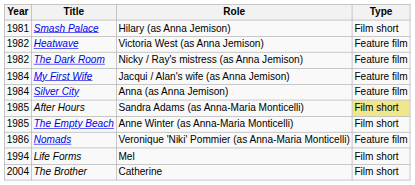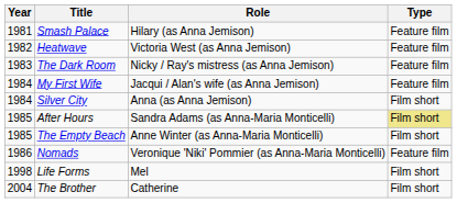 <table class="wikitable">
 <tr>
 <th>Year</th>
 <th>Title</th>
 <th>Role</th>
 <th>Type</th>
 </tr>
 <tr>
 <td>1981</td>
 <td><em><a href='#'>Smash Palace</a></em></td>
 <td>Hilary (as Anna Jemison)</td>
-<td>Film short</td>
+<td>Feature film</td>
 </tr>
 <tr>
 <td>1982</td>
 <td><em><a href='#'>Heatwave</a></em></td>
 <td>Victoria West (as Anna Jemison)</td>
 <td>Feature film</td>
 </tr>
 <tr>
-<td>1982</td>
+<td>1983</td>
 <td><em><a href='#'>The Dark Room</a></em></td>
 <td>Nicky / Ray's mistress (as Anna Jemison)</td>
 <td>Feature film</td>
 </tr>
 <tr>
 <td>1984</td>
 <td><em><a href='#'>My First Wife</a></em></td>
 <td>Jacqui / Alan's wife (as Anna Jemison)</td>
 <td>Feature film</td>
 </tr>
 <tr>
 <td>1984</td>
 <td><em><a href='#'>Silver City</a></em></td>
 <td>Anna (as Anna Jemison)</td>
-<td>Feature film</td>
+<td>Film short</td>
 </tr>
 <tr>
 <td>1985</td>
 <td><em>After Hours</em></td>
 <td>Sandra Adams (as Anna-Maria Monticelli)</td>
 <td style="background: khaki;">Film short</td>
 </tr>
 <tr>
 <td>1985</td>
 <td><em><a href='#'>The Empty Beach</a></em></td>
 <td>Anne Winter (as Anna-Maria Monticelli)</td>
 <td>Film short</td>
 </tr>
 <tr>
 <td>1986</td>
 <td><em><a href='#'>Nomads</a></em></td>
 <td>Veronique 'Niki' Pommier (as Anna-Maria Monticelli)</td>
 <td>Feature film</td>
 </tr>
 <tr>
-<td>1994</td>
+<td>1998</td>
 <td><em>Life Forms</em></td>
 <td>Mel</td>
 <td>Film short</td>
 </tr>
 <tr>
 <td>2004</td>
 <td><em>The Brother</em></td>
 <td>Catherine</td>
 <td>Film short</td>
 </tr>
 </table>
